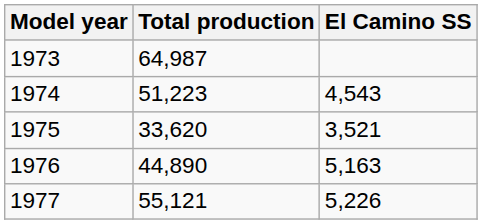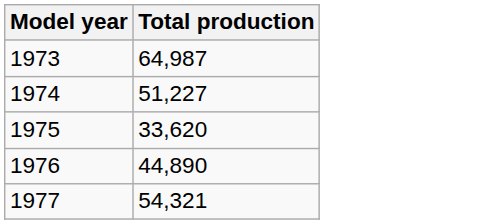 <table class="wikitable">
 <tr>
 <th>Model year</th>
 <th>Total production</th>
-<th>El Camino SS</th>
 </tr>
 <tr>
 <td>1973</td>
 <td>64,987</td>
-<td></td>
 </tr>
 <tr>
 <td>1974</td>
-<td>51,223</td>
-<td>4,543</td>
+<td>51,227</td>
 </tr>
 <tr>
 <td>1975</td>
 <td>33,620</td>
-<td>3,521</td>
 </tr>
 <tr>
 <td>1976</td>
 <td>44,890</td>
-<td>5,163</td>
 </tr>
 <tr>
 <td>1977</td>
-<td>55,121</td>
-<td>5,226</td>
+<td>54,321</td>
 </tr>
 </table>
